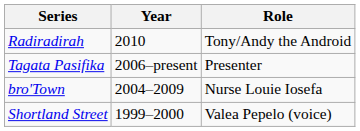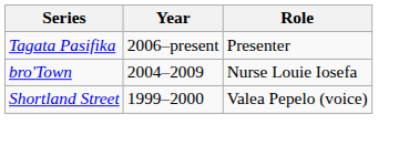 <table class=wikitable>
 <tr>
 <th>Series</th>
 <th>Year</th>
 <th>Role</th>
-</tr>
-<tr>
-<td><em><a href='#'>Radiradirah</a></em></td>
-<td>2010</td>
-<td>Tony/Andy the Android</td>
 </tr>
 <tr>
 <td><em><a href='#'>Tagata Pasifika</a></em></td>
 <td>2006–present</td>
 <td>Presenter</td>
 </tr>
 <tr>
 <td><em><a href='#'>bro'Town</a></em></td>
 <td>2004–2009</td>
 <td>Nurse Louie Iosefa</td>
 </tr>
 <tr>
 <td><em><a href='#'>Shortland Street</a></em></td>
 <td>1999–2000</td>
 <td>Valea Pepelo (voice)</td>
 </tr>
 </table>
